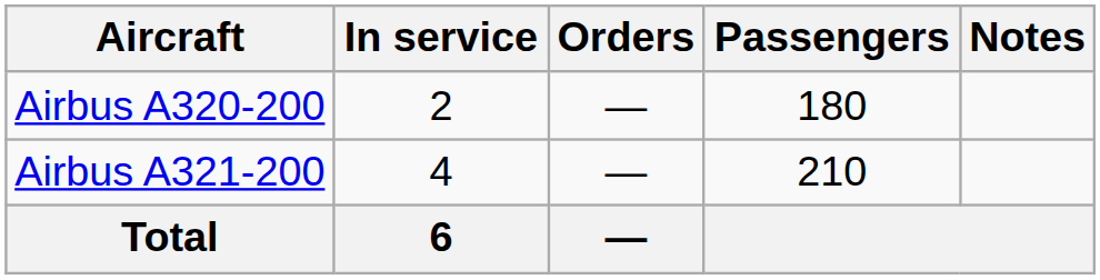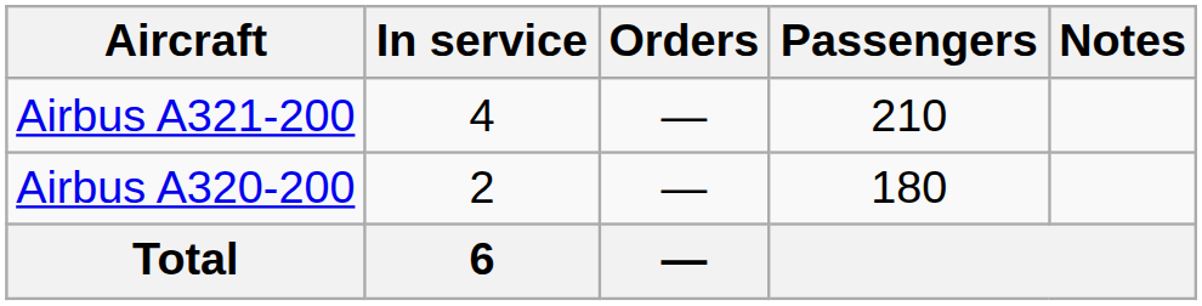 <table class="wikitable" style="margin:1em auto; border-collapse:collapse;text-align:center">
 <tr>
 <th>Aircraft</th>
 <th>In service</th>
 <th>Orders</th>
 <th>Passengers</th>
 <th>Notes</th>
 </tr>
 <tr>
+<td><a href='#'>Airbus A321-200</a></td>
+<td>4</td>
+<td>—</td>
+<td>210</td>
+<td></td>
+</tr>
+<tr>
 <td><a href='#'>Airbus A320-200</a></td>
 <td>2</td>
 <td>—</td>
 <td>180</td>
-<td></td>
-</tr>
-<tr>
-<td><a href='#'>Airbus A321-200</a></td>
-<td>4</td>
-<td>—</td>
-<td>210</td>
 <td></td>
 </tr>
 <tr>
 <th>Total</th>
 <th>6</th>
 <th>—</th>
 <th colspan="2"></th>
 </tr>
 </table>
